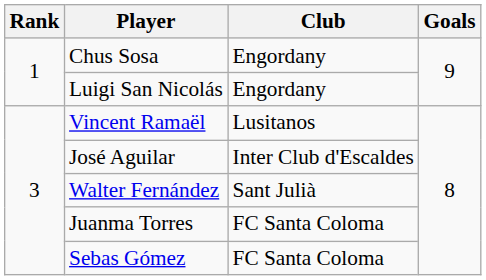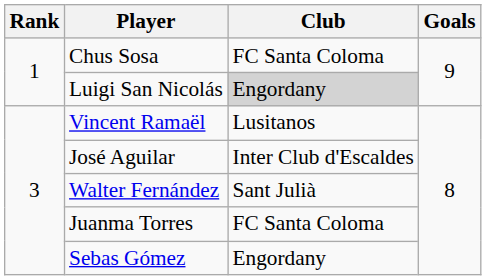 <table class="wikitable" style="text-align:center">
 <tr>
 <th>Rank</th>
 <th>Player</th>
 <th>Club</th>
 <th>Goals</th>
 </tr>
 <tr>
 <td rowspan=2>1</td>
 <td align="left"> Chus Sosa</td>
-<td align="left">Engordany</td>
+<td align="left">FC Santa Coloma</td>
 <td rowspan=2>9</td>
 </tr>
 <tr>
 <td align="left"> Luigi San Nicolás</td>
-<td align="left">Engordany</td>
+<td align="left" style="background: lightgrey;">Engordany</td>
 </tr>
 <tr>
 <td rowspan=6>3</td>
 <td align="left"> <a href='#'>Vincent Ramaël</a></td>
 <td align="left">Lusitanos</td>
 <td rowspan=6>8</td>
 </tr>
 <tr>
 <td align="left"> José Aguilar</td>
 <td align="left">Inter Club d'Escaldes</td>
 </tr>
 <tr>
 <td align="left"> <a href='#'>Walter Fernández</a></td>
 <td align="left">Sant Julià</td>
 </tr>
 <tr>
 <td align="left"> Juanma Torres</td>
 <td align="left">FC Santa Coloma</td>
 </tr>
 <tr>
 <td align="left"> <a href='#'>Sebas Gómez</a></td>
-<td align="left">FC Santa Coloma</td>
+<td align="left">Engordany</td>
 </tr>
 </table>
